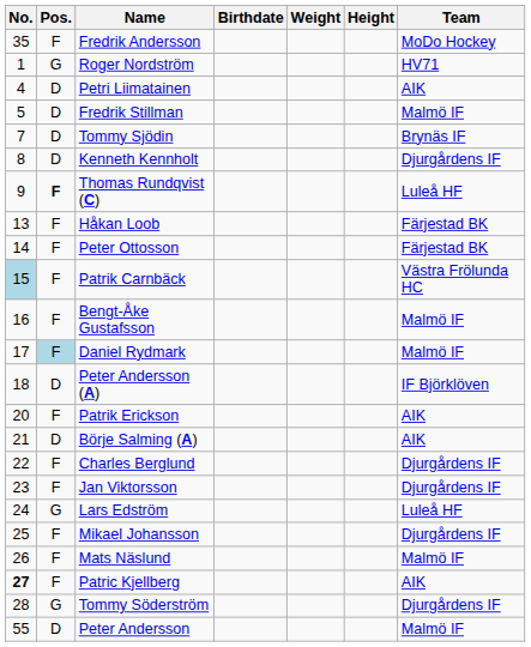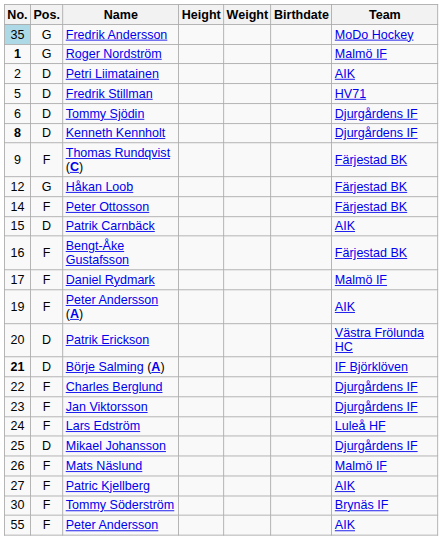 <table class="wikitable sortable" width="80%" style="font-size: 90%; text-align: center;">
 <tr>
 <th>No.</th>
 <th>Pos.</th>
 <th>Name</th>
+<th>Height</th>
+<th>Weight</th>
 <th>Birthdate</th>
-<th>Weight</th>
-<th>Height</th>
 <th>Team</th>
 </tr>
 <tr>
-<td>35</td>
-<td>F</td>
+<td style="background: lightblue;">35</td>
+<td>G</td>
 <td style="text-align:left;"><a href='#'>Fredrik Andersson</a></td>
-<td style="text-align:right;"></td>
 <td></td>
 <td></td>
+<td style="text-align:right;"></td>
 <td style="text-align:left;"> <a href='#'>MoDo Hockey</a></td>
 </tr>
 <tr>
-<td>1</td>
+<td><strong>1</strong></td>
 <td>G</td>
 <td style="text-align:left;"><a href='#'>Roger Nordström</a></td>
-<td style="text-align:right;"></td>
 <td></td>
 <td></td>
-<td style="text-align:left;"> <a href='#'>HV71</a></td>
+<td style="text-align:right;"></td>
+<td style="text-align:left;"> <a href='#'>Malmö IF</a></td>
 </tr>
 <tr>
-<td>4</td>
+<td>2</td>
 <td>D</td>
 <td style="text-align:left;"><a href='#'>Petri Liimatainen</a></td>
-<td style="text-align:right;"></td>
 <td></td>
 <td></td>
+<td style="text-align:right;"></td>
 <td style="text-align:left;"> <a href='#'>AIK</a></td>
 </tr>
 <tr>
 <td>5</td>
 <td>D</td>
 <td style="text-align:left;"><a href='#'>Fredrik Stillman</a></td>
-<td style="text-align:right;"></td>
 <td></td>
 <td></td>
-<td style="text-align:left;"> <a href='#'>Malmö IF</a></td>
+<td style="text-align:right;"></td>
+<td style="text-align:left;"> <a href='#'>HV71</a></td>
 </tr>
 <tr>
-<td>7</td>
+<td>6</td>
 <td>D</td>
 <td style="text-align:left;"><a href='#'>Tommy Sjödin</a></td>
-<td style="text-align:right;"></td>
 <td></td>
 <td></td>
-<td style="text-align:left;"> <a href='#'>Brynäs IF</a></td>
+<td style="text-align:right;"></td>
+<td style="text-align:left;"> <a href='#'>Djurgårdens IF</a></td>
 </tr>
 <tr>
-<td>8</td>
+<td><strong>8</strong></td>
 <td>D</td>
 <td style="text-align:left;"><a href='#'>Kenneth Kennholt</a></td>
-<td style="text-align:right;"></td>
 <td></td>
 <td></td>
+<td style="text-align:right;"></td>
 <td style="text-align:left;"> <a href='#'>Djurgårdens IF</a></td>
 </tr>
 <tr>
 <td>9</td>
-<td><strong>F</strong></td>
+<td>F</td>
 <td style="text-align:left;"><a href='#'>Thomas Rundqvist</a> (<strong><a href='#'>C</a></strong>)</td>
-<td style="text-align:right;"></td>
 <td></td>
 <td></td>
-<td style="text-align:left;"> <a href='#'>Luleå HF</a></td>
+<td style="text-align:right;"></td>
+<td style="text-align:left;"> <a href='#'>Färjestad BK</a></td>
 </tr>
 <tr>
-<td>13</td>
-<td>F</td>
+<td>12</td>
+<td>G</td>
 <td style="text-align:left;"><a href='#'>Håkan Loob</a></td>
-<td style="text-align:right;"></td>
 <td></td>
 <td></td>
+<td style="text-align:right;"></td>
 <td style="text-align:left;"> <a href='#'>Färjestad BK</a></td>
 </tr>
 <tr>
 <td>14</td>
 <td>F</td>
 <td style="text-align:left;"><a href='#'>Peter Ottosson</a></td>
-<td style="text-align:right;"></td>
 <td></td>
 <td></td>
+<td style="text-align:right;"></td>
 <td style="text-align:left;"> <a href='#'>Färjestad BK</a></td>
 </tr>
 <tr>
-<td style="background: lightblue;">15</td>
-<td>F</td>
+<td>15</td>
+<td>D</td>
 <td style="text-align:left;"><a href='#'>Patrik Carnbäck</a></td>
-<td style="text-align:right;"></td>
 <td></td>
 <td></td>
-<td style="text-align:left;"> <a href='#'>Västra Frölunda HC</a></td>
+<td style="text-align:right;"></td>
+<td style="text-align:left;"> <a href='#'>AIK</a></td>
 </tr>
 <tr>
 <td>16</td>
 <td>F</td>
 <td style="text-align:left;"><a href='#'>Bengt-Åke Gustafsson</a></td>
-<td style="text-align:right;"></td>
 <td></td>
 <td></td>
+<td style="text-align:right;"></td>
+<td style="text-align:left;"> <a href='#'>Färjestad BK</a></td>
+</tr>
+<tr>
+<td>17</td>
+<td>F</td>
+<td style="text-align:left;"><a href='#'>Daniel Rydmark</a></td>
+<td></td>
+<td></td>
+<td style="text-align:right;"></td>
 <td style="text-align:left;"> <a href='#'>Malmö IF</a></td>
 </tr>
 <tr>
-<td>17</td>
-<td style="background: lightblue;">F</td>
-<td style="text-align:left;"><a href='#'>Daniel Rydmark</a></td>
-<td style="text-align:right;"></td>
+<td>19</td>
+<td>F</td>
+<td style="text-align:left;"><a href='#'>Peter Andersson</a> (<strong><a href='#'>A</a></strong>)</td>
 <td></td>
 <td></td>
-<td style="text-align:left;"> <a href='#'>Malmö IF</a></td>
-</tr>
-<tr>
-<td>18</td>
-<td>D</td>
-<td style="text-align:left;"><a href='#'>Peter Andersson</a> (<strong><a href='#'>A</a></strong>)</td>
 <td style="text-align:right;"></td>
-<td></td>
-<td></td>
-<td style="text-align:left;"> <a href='#'>IF Björklöven</a></td>
+<td style="text-align:left;"> <a href='#'>AIK</a></td>
 </tr>
 <tr>
 <td>20</td>
-<td>F</td>
+<td>D</td>
 <td style="text-align:left;"><a href='#'>Patrik Erickson</a></td>
-<td style="text-align:right;"></td>
 <td></td>
 <td></td>
-<td style="text-align:left;"> <a href='#'>AIK</a></td>
+<td style="text-align:right;"></td>
+<td style="text-align:left;"> <a href='#'>Västra Frölunda HC</a></td>
 </tr>
 <tr>
-<td>21</td>
+<td><strong>21</strong></td>
 <td>D</td>
 <td style="text-align:left;"><a href='#'>Börje Salming</a> (<strong><a href='#'>A</a></strong>)</td>
-<td style="text-align:right;"></td>
 <td></td>
 <td></td>
-<td style="text-align:left;"> <a href='#'>AIK</a></td>
+<td style="text-align:right;"></td>
+<td style="text-align:left;"> <a href='#'>IF Björklöven</a></td>
 </tr>
 <tr>
 <td>22</td>
 <td>F</td>
 <td style="text-align:left;"><a href='#'>Charles Berglund</a></td>
-<td style="text-align:right;"></td>
 <td></td>
 <td></td>
+<td style="text-align:right;"></td>
 <td style="text-align:left;"> <a href='#'>Djurgårdens IF</a></td>
 </tr>
 <tr>
 <td>23</td>
 <td>F</td>
 <td style="text-align:left;"><a href='#'>Jan Viktorsson</a></td>
-<td style="text-align:right;"></td>
 <td></td>
 <td></td>
+<td style="text-align:right;"></td>
 <td style="text-align:left;"> <a href='#'>Djurgårdens IF</a></td>
 </tr>
 <tr>
 <td>24</td>
-<td>G</td>
+<td>F</td>
 <td style="text-align:left;"><a href='#'>Lars Edström</a></td>
-<td style="text-align:right;"></td>
 <td></td>
 <td></td>
+<td style="text-align:right;"></td>
 <td style="text-align:left;"> <a href='#'>Luleå HF</a></td>
 </tr>
 <tr>
 <td>25</td>
-<td>F</td>
+<td>D</td>
 <td style="text-align:left;"><a href='#'>Mikael Johansson</a></td>
-<td style="text-align:right;"></td>
 <td></td>
 <td></td>
+<td style="text-align:right;"></td>
 <td style="text-align:left;"> <a href='#'>Djurgårdens IF</a></td>
 </tr>
 <tr>
 <td>26</td>
 <td>F</td>
 <td style="text-align:left;"><a href='#'>Mats Näslund</a></td>
-<td style="text-align:right;"></td>
 <td></td>
 <td></td>
+<td style="text-align:right;"></td>
 <td style="text-align:left;"> <a href='#'>Malmö IF</a></td>
 </tr>
 <tr>
-<td><strong>27</strong></td>
+<td>27</td>
 <td>F</td>
 <td style="text-align:left;"><a href='#'>Patric Kjellberg</a></td>
-<td style="text-align:right;"></td>
 <td></td>
 <td></td>
+<td style="text-align:right;"></td>
 <td style="text-align:left;"> <a href='#'>AIK</a></td>
 </tr>
 <tr>
-<td>28</td>
-<td>G</td>
+<td>30</td>
+<td>F</td>
 <td style="text-align:left;"><a href='#'>Tommy Söderström</a></td>
-<td style="text-align:right;"></td>
 <td></td>
 <td></td>
-<td style="text-align:left;"> <a href='#'>Djurgårdens IF</a></td>
+<td style="text-align:right;"></td>
+<td style="text-align:left;"> <a href='#'>Brynäs IF</a></td>
 </tr>
 <tr>
 <td>55</td>
-<td>D</td>
+<td>F</td>
 <td style="text-align:left;"><a href='#'>Peter Andersson</a></td>
-<td style="text-align:right;"></td>
 <td></td>
 <td></td>
-<td style="text-align:left;"> <a href='#'>Malmö IF</a></td>
+<td style="text-align:right;"></td>
+<td style="text-align:left;"> <a href='#'>AIK</a></td>
 </tr>
 </table>
